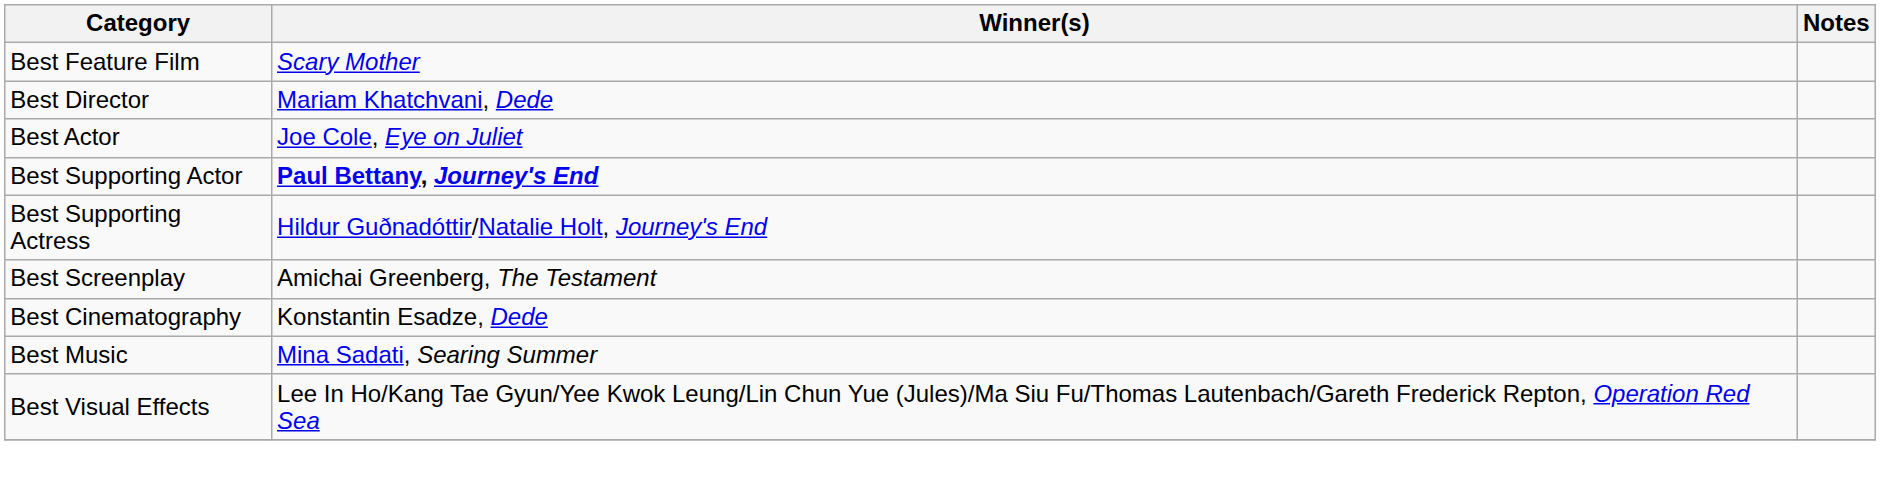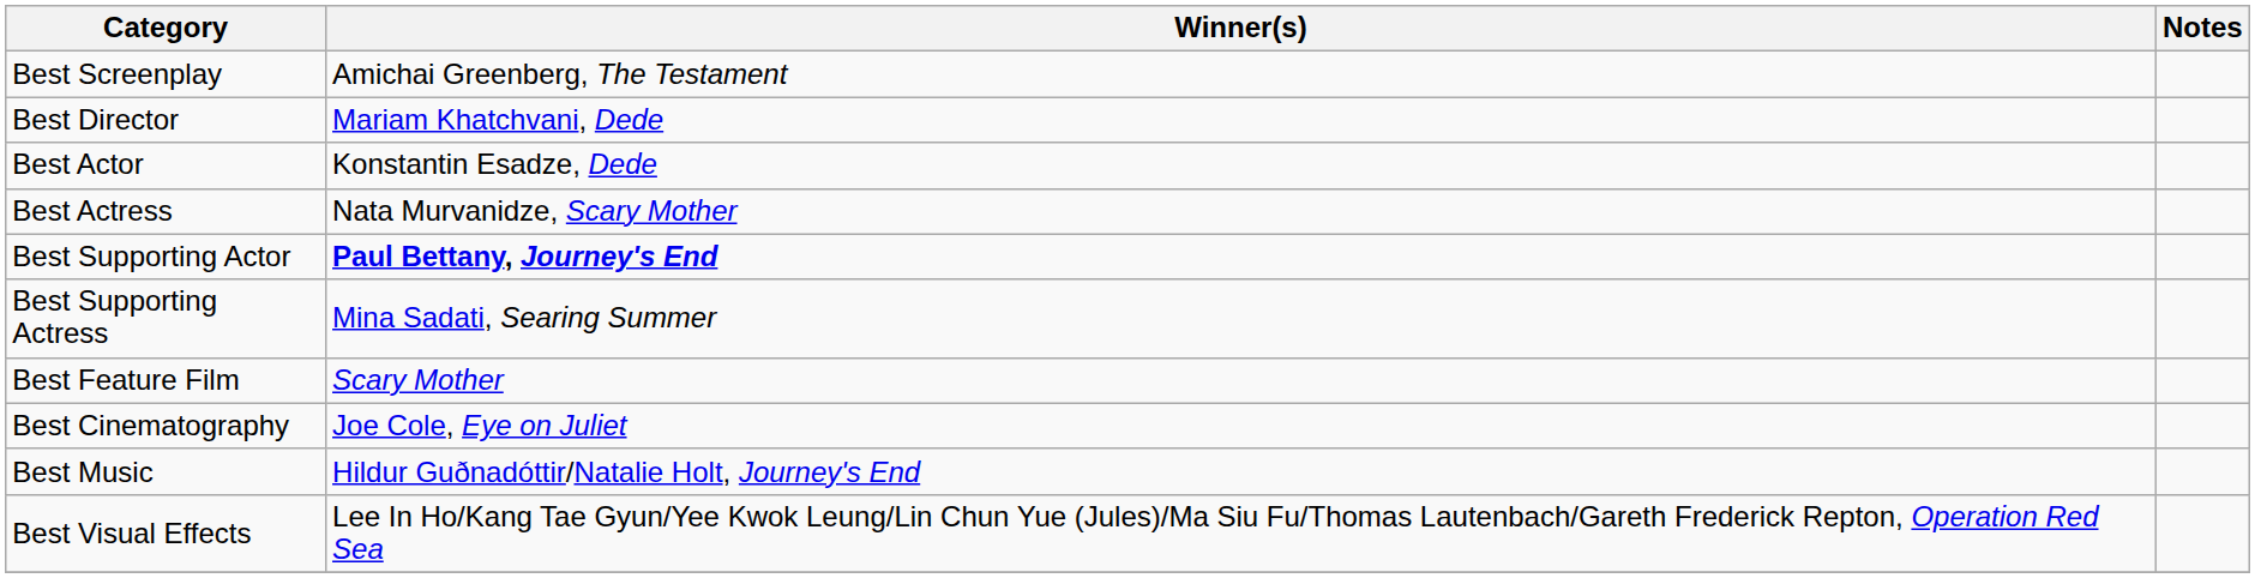 <table class="wikitable">
 <tr>
 <th>Category</th>
 <th>Winner(s)</th>
 <th>Notes</th>
 </tr>
 <tr>
-<td>Best Feature Film</td>
-<td><em><a href='#'>Scary Mother</a></em></td>
+<td>Best Screenplay</td>
+<td>Amichai Greenberg, <em>The Testament</em></td>
 <td></td>
 </tr>
 <tr>
 <td>Best Director</td>
 <td><a href='#'>Mariam Khatchvani</a>, <em><a href='#'>Dede</a></em></td>
 <td></td>
 </tr>
 <tr>
 <td>Best Actor</td>
-<td><a href='#'>Joe Cole</a>, <em><a href='#'>Eye on Juliet</a></em></td>
+<td>Konstantin Esadze, <em><a href='#'>Dede</a></em></td>
+<td></td>
+</tr>
+<tr>
+<td>Best Actress</td>
+<td>Nata Murvanidze, <em><a href='#'>Scary Mother</a></em></td>
 <td></td>
 </tr>
 <tr>
 <td>Best Supporting Actor</td>
 <td><strong><a href='#'>Paul Bettany</a>, <em><a href='#'>Journey's End</a></em></strong></td>
 <td></td>
 </tr>
 <tr>
 <td>Best Supporting Actress</td>
-<td><a href='#'>Hildur Guðnadóttir</a>/<a href='#'>Natalie Holt</a>, <em><a href='#'>Journey's End</a></em></td>
+<td><a href='#'>Mina Sadati</a>, <em>Searing Summer</em></td>
 <td></td>
 </tr>
 <tr>
-<td>Best Screenplay</td>
-<td>Amichai Greenberg, <em>The Testament</em></td>
+<td>Best Feature Film</td>
+<td><em><a href='#'>Scary Mother</a></em></td>
 <td></td>
 </tr>
 <tr>
 <td>Best Cinematography</td>
-<td>Konstantin Esadze, <em><a href='#'>Dede</a></em></td>
+<td><a href='#'>Joe Cole</a>, <em><a href='#'>Eye on Juliet</a></em></td>
 <td></td>
 </tr>
 <tr>
 <td>Best Music</td>
-<td><a href='#'>Mina Sadati</a>, <em>Searing Summer</em></td>
+<td><a href='#'>Hildur Guðnadóttir</a>/<a href='#'>Natalie Holt</a>, <em><a href='#'>Journey's End</a></em></td>
 <td></td>
 </tr>
 <tr>
 <td>Best Visual Effects</td>
 <td>Lee In Ho/Kang Tae Gyun/Yee Kwok Leung/Lin Chun Yue (Jules)/Ma Siu Fu/Thomas Lautenbach/Gareth Frederick Repton, <em><a href='#'>Operation Red Sea</a></em></td>
 <td></td>
 </tr>
 <tr>
 </tr>
 </table>
